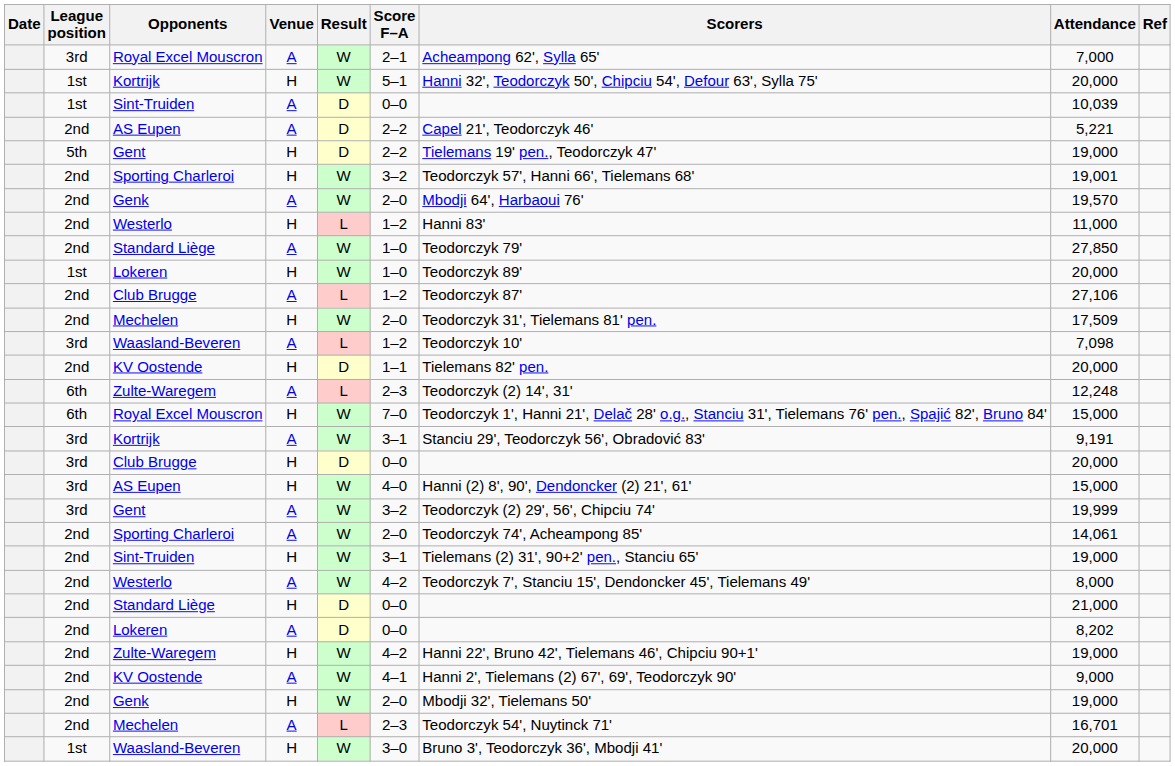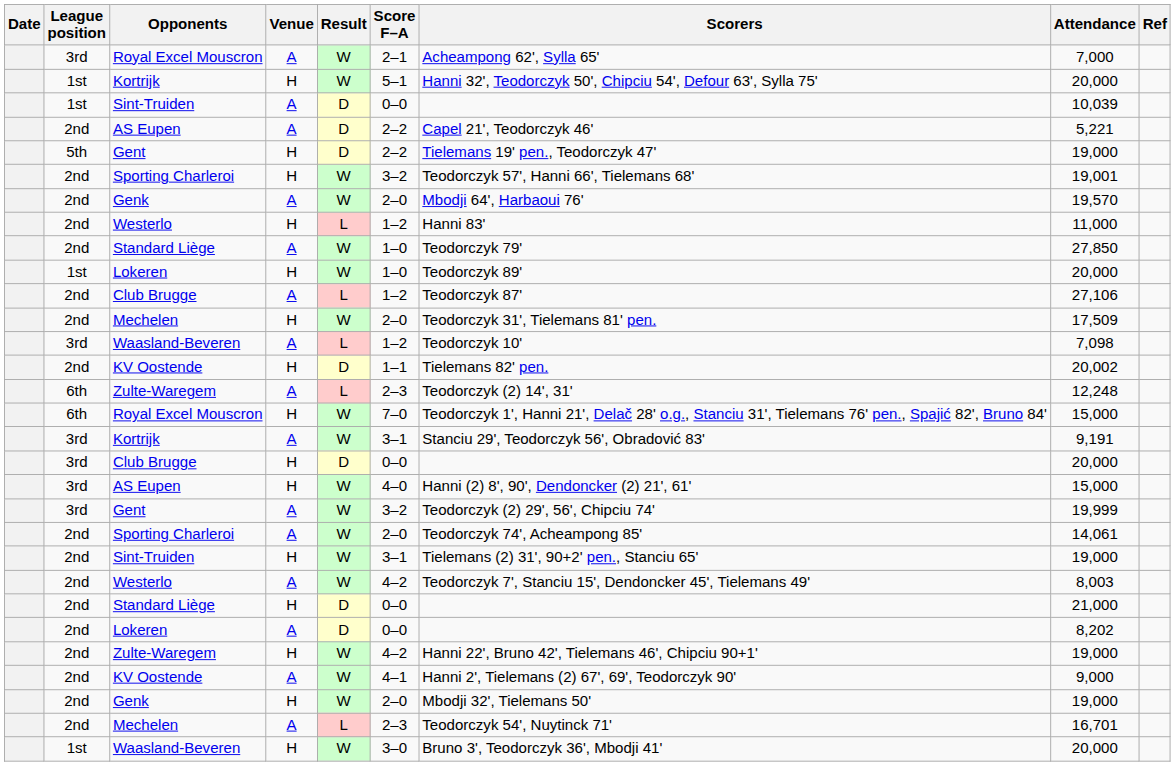 <table class="wikitable plainrowheaders sortable" style="text-align:center">
 <tr>
 <th scope="col">Date</th>
 <th scope="col">League<br>position</th>
 <th scope="col">Opponents</th>
 <th scope="col">Venue</th>
 <th scope="col">Result</th>
 <th scope="col">Score<br>F–A</th>
 <th scope="col" class="unsortable">Scorers</th>
 <th scope="col">Attendance</th>
 <th scope="col" class="unsortable">Ref</th>
 </tr>
 <tr>
 <th scope="row"></th>
 <td>3rd</td>
 <td align="left"><a href='#'>Royal Excel Mouscron</a></td>
 <td><a href='#'>A</a></td>
 <td style="background-color:#CCFFCC">W</td>
 <td>2–1</td>
 <td align="left"><a href='#'>Acheampong</a> 62', <a href='#'>Sylla</a> 65'</td>
 <td>7,000</td>
 <td></td>
 </tr>
 <tr>
 <th scope="row"></th>
 <td>1st</td>
 <td align="left"><a href='#'>Kortrijk</a></td>
 <td>H</td>
 <td style="background-color:#CCFFCC">W</td>
 <td>5–1</td>
 <td align="left"><a href='#'>Hanni</a> 32', <a href='#'>Teodorczyk</a> 50', <a href='#'>Chipciu</a> 54', <a href='#'>Defour</a> 63', Sylla 75'</td>
 <td>20,000</td>
 <td></td>
 </tr>
 <tr>
 <th scope="row"></th>
 <td>1st</td>
 <td align="left"><a href='#'>Sint-Truiden</a></td>
 <td><a href='#'>A</a></td>
 <td style="background-color:#FFFFCC">D</td>
 <td>0–0</td>
 <td align="left"></td>
 <td>10,039</td>
 <td></td>
 </tr>
 <tr>
 <th scope="row"></th>
 <td>2nd</td>
 <td align="left"><a href='#'>AS Eupen</a></td>
 <td><a href='#'>A</a></td>
 <td style="background-color:#FFFFCC">D</td>
 <td>2–2</td>
 <td align="left"><a href='#'>Capel</a> 21', Teodorczyk 46'</td>
 <td>5,221</td>
 <td></td>
 </tr>
 <tr>
 <th scope="row"></th>
 <td>5th</td>
 <td align="left"><a href='#'>Gent</a></td>
 <td>H</td>
 <td style="background-color:#FFFFCC">D</td>
 <td>2–2</td>
 <td align="left"><a href='#'>Tielemans</a> 19' <a href='#'>pen.</a>, Teodorczyk 47'</td>
 <td>19,000</td>
 <td></td>
 </tr>
 <tr>
 <th scope="row"></th>
 <td>2nd</td>
 <td align="left"><a href='#'>Sporting Charleroi</a></td>
 <td>H</td>
 <td style="background-color:#CCFFCC">W</td>
 <td>3–2</td>
 <td align="left">Teodorczyk 57', Hanni 66', Tielemans 68'</td>
 <td>19,001</td>
 <td></td>
 </tr>
 <tr>
 <th scope="row"></th>
 <td>2nd</td>
 <td align="left"><a href='#'>Genk</a></td>
 <td><a href='#'>A</a></td>
 <td style="background-color:#CCFFCC">W</td>
 <td>2–0</td>
 <td align="left"><a href='#'>Mbodji</a> 64', <a href='#'>Harbaoui</a> 76'</td>
 <td>19,570</td>
 <td></td>
 </tr>
 <tr>
 <th scope="row"></th>
 <td>2nd</td>
 <td align="left"><a href='#'>Westerlo</a></td>
 <td>H</td>
 <td style="background-color:#FFCCCC">L</td>
 <td>1–2</td>
 <td align="left">Hanni 83'</td>
 <td>11,000</td>
 <td></td>
 </tr>
 <tr>
 <th scope="row"></th>
 <td>2nd</td>
 <td align="left"><a href='#'>Standard Liège</a></td>
 <td><a href='#'>A</a></td>
 <td style="background-color:#CCFFCC">W</td>
 <td>1–0</td>
 <td align="left">Teodorczyk 79'</td>
 <td>27,850</td>
 <td></td>
 </tr>
 <tr>
 <th scope="row"></th>
 <td>1st</td>
 <td align="left"><a href='#'>Lokeren</a></td>
 <td>H</td>
 <td style="background-color:#CCFFCC">W</td>
 <td>1–0</td>
 <td align="left">Teodorczyk 89'</td>
 <td>20,000</td>
 <td></td>
 </tr>
 <tr>
 <th scope="row"></th>
 <td>2nd</td>
 <td align="left"><a href='#'>Club Brugge</a></td>
 <td><a href='#'>A</a></td>
 <td style="background-color:#FFCCCC">L</td>
 <td>1–2</td>
 <td align="left">Teodorczyk 87'</td>
 <td>27,106</td>
 <td></td>
 </tr>
 <tr>
 <th scope="row"></th>
 <td>2nd</td>
 <td align="left"><a href='#'>Mechelen</a></td>
 <td>H</td>
 <td style="background-color:#CCFFCC">W</td>
 <td>2–0</td>
 <td align="left">Teodorczyk 31', Tielemans 81' <a href='#'>pen.</a></td>
 <td>17,509</td>
 <td></td>
 </tr>
 <tr>
 <th scope="row"></th>
 <td>3rd</td>
 <td align="left"><a href='#'>Waasland-Beveren</a></td>
 <td><a href='#'>A</a></td>
 <td style="background-color:#FFCCCC">L</td>
 <td>1–2</td>
 <td align="left">Teodorczyk 10'</td>
 <td>7,098</td>
 <td></td>
 </tr>
 <tr>
 <th scope="row"></th>
 <td>2nd</td>
 <td align="left"><a href='#'>KV Oostende</a></td>
 <td>H</td>
 <td style="background-color:#FFffCC">D</td>
 <td>1–1</td>
 <td align="left">Tielemans 82' <a href='#'>pen.</a></td>
-<td>20,000</td>
+<td>20,002</td>
 <td></td>
 </tr>
 <tr>
 <th scope="row"></th>
 <td>6th</td>
 <td align="left"><a href='#'>Zulte-Waregem</a></td>
 <td><a href='#'>A</a></td>
 <td style="background-color:#FFCCCC">L</td>
 <td>2–3</td>
 <td align="left">Teodorczyk (2) 14', 31'</td>
 <td>12,248</td>
 <td></td>
 </tr>
 <tr>
 <th scope="row"></th>
 <td>6th</td>
 <td align="left"><a href='#'>Royal Excel Mouscron</a></td>
 <td>H</td>
 <td style="background-color:#CCFFCC">W</td>
 <td>7–0</td>
 <td align="left">Teodorczyk 1', Hanni 21', <a href='#'>Delač</a> 28' <a href='#'>o.g.</a>, <a href='#'>Stanciu</a> 31', Tielemans 76' <a href='#'>pen.</a>, <a href='#'>Spajić</a> 82', <a href='#'>Bruno</a> 84'</td>
 <td>15,000</td>
 <td></td>
 </tr>
 <tr>
 <th scope="row"></th>
 <td>3rd</td>
 <td align="left"><a href='#'>Kortrijk</a></td>
 <td><a href='#'>A</a></td>
 <td style="background-color:#CCFFCC">W</td>
 <td>3–1</td>
 <td align="left">Stanciu 29', Teodorczyk 56', Obradović 83'</td>
 <td>9,191</td>
 <td></td>
 </tr>
 <tr>
 <th scope="row"></th>
 <td>3rd</td>
 <td align="left"><a href='#'>Club Brugge</a></td>
 <td>H</td>
 <td style="background-color:#FFFFCC">D</td>
 <td>0–0</td>
 <td align="left"></td>
 <td>20,000</td>
 <td></td>
 </tr>
 <tr>
 <th scope="row"></th>
 <td>3rd</td>
 <td align="left"><a href='#'>AS Eupen</a></td>
 <td>H</td>
 <td style="background-color:#CCFFCC">W</td>
 <td>4–0</td>
 <td align="left">Hanni (2) 8', 90', <a href='#'>Dendoncker</a> (2) 21', 61'</td>
 <td>15,000</td>
 <td></td>
 </tr>
 <tr>
 <th scope="row"></th>
 <td>3rd</td>
 <td align="left"><a href='#'>Gent</a></td>
 <td><a href='#'>A</a></td>
 <td style="background-color:#CCFFCC">W</td>
 <td>3–2</td>
 <td align="left">Teodorczyk (2) 29', 56', Chipciu 74'</td>
 <td>19,999</td>
 <td></td>
 </tr>
 <tr>
 <th scope="row"></th>
 <td>2nd</td>
 <td align="left"><a href='#'>Sporting Charleroi</a></td>
 <td><a href='#'>A</a></td>
 <td style="background-color:#CCFFCC">W</td>
 <td>2–0</td>
 <td align="left">Teodorczyk 74', Acheampong 85'</td>
 <td>14,061</td>
 <td></td>
 </tr>
 <tr>
 <th scope="row"></th>
 <td>2nd</td>
 <td align="left"><a href='#'>Sint-Truiden</a></td>
 <td>H</td>
 <td style="background-color:#CCFFCC">W</td>
 <td>3–1</td>
 <td align="left">Tielemans (2) 31', 90+2' <a href='#'>pen.</a>, Stanciu 65'</td>
 <td>19,000</td>
 <td></td>
 </tr>
 <tr>
 <th scope="row"></th>
 <td>2nd</td>
 <td align="left"><a href='#'>Westerlo</a></td>
 <td><a href='#'>A</a></td>
 <td style="background-color:#CCFFCC">W</td>
 <td>4–2</td>
 <td align="left">Teodorczyk 7', Stanciu 15', Dendoncker 45', Tielemans 49'</td>
-<td>8,000</td>
+<td>8,003</td>
 <td></td>
 </tr>
 <tr>
 <th scope="row"></th>
 <td>2nd</td>
 <td align="left"><a href='#'>Standard Liège</a></td>
 <td>H</td>
 <td style="background-color:#FFFFCC">D</td>
 <td>0–0</td>
 <td align="left"></td>
 <td>21,000</td>
 <td></td>
 </tr>
 <tr>
 <th scope="row"></th>
 <td>2nd</td>
 <td align="left"><a href='#'>Lokeren</a></td>
 <td><a href='#'>A</a></td>
 <td style="background-color:#FFFFCC">D</td>
 <td>0–0</td>
 <td align="left"></td>
 <td>8,202</td>
 <td></td>
 </tr>
 <tr>
 <th scope="row"></th>
 <td>2nd</td>
 <td align="left"><a href='#'>Zulte-Waregem</a></td>
 <td>H</td>
 <td style="background-color:#CCFFCC">W</td>
 <td>4–2</td>
 <td align="left">Hanni 22', Bruno 42', Tielemans 46', Chipciu 90+1'</td>
 <td>19,000</td>
 <td></td>
 </tr>
 <tr>
 <th scope="row"></th>
 <td>2nd</td>
 <td align="left"><a href='#'>KV Oostende</a></td>
 <td><a href='#'>A</a></td>
 <td style="background-color:#CCFFCC">W</td>
 <td>4–1</td>
 <td align="left">Hanni 2', Tielemans (2) 67', 69', Teodorczyk 90'</td>
 <td>9,000</td>
 <td></td>
 </tr>
 <tr>
 <th scope="row"></th>
 <td>2nd</td>
 <td align="left"><a href='#'>Genk</a></td>
 <td>H</td>
 <td style="background-color:#CCFFCC">W</td>
 <td>2–0</td>
 <td align="left">Mbodji 32', Tielemans 50'</td>
 <td>19,000</td>
 <td></td>
 </tr>
 <tr>
 <th scope="row"></th>
 <td>2nd</td>
 <td align="left"><a href='#'>Mechelen</a></td>
 <td><a href='#'>A</a></td>
 <td style="background-color:#FFcccc">L</td>
 <td>2–3</td>
 <td align="left">Teodorczyk 54', Nuytinck 71'</td>
 <td>16,701</td>
 <td></td>
 </tr>
 <tr>
 <th scope="row"></th>
 <td>1st</td>
 <td align="left"><a href='#'>Waasland-Beveren</a></td>
 <td>H</td>
 <td style="background-color:#ccFFcc">W</td>
 <td>3–0</td>
 <td align="left">Bruno 3', Teodorczyk 36', Mbodji 41'</td>
 <td>20,000</td>
 <td></td>
 </tr>
 </table>
